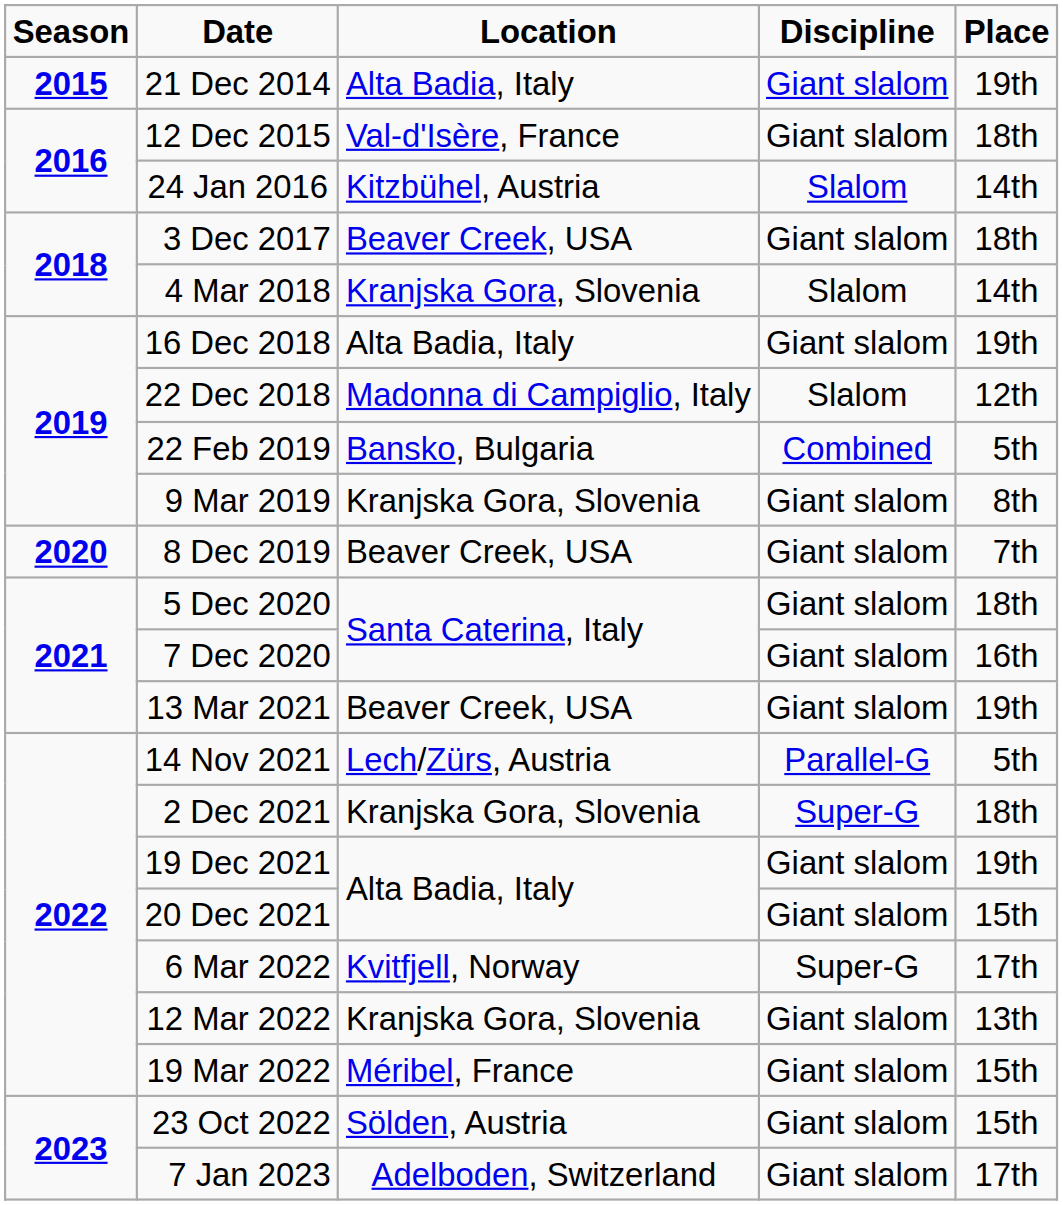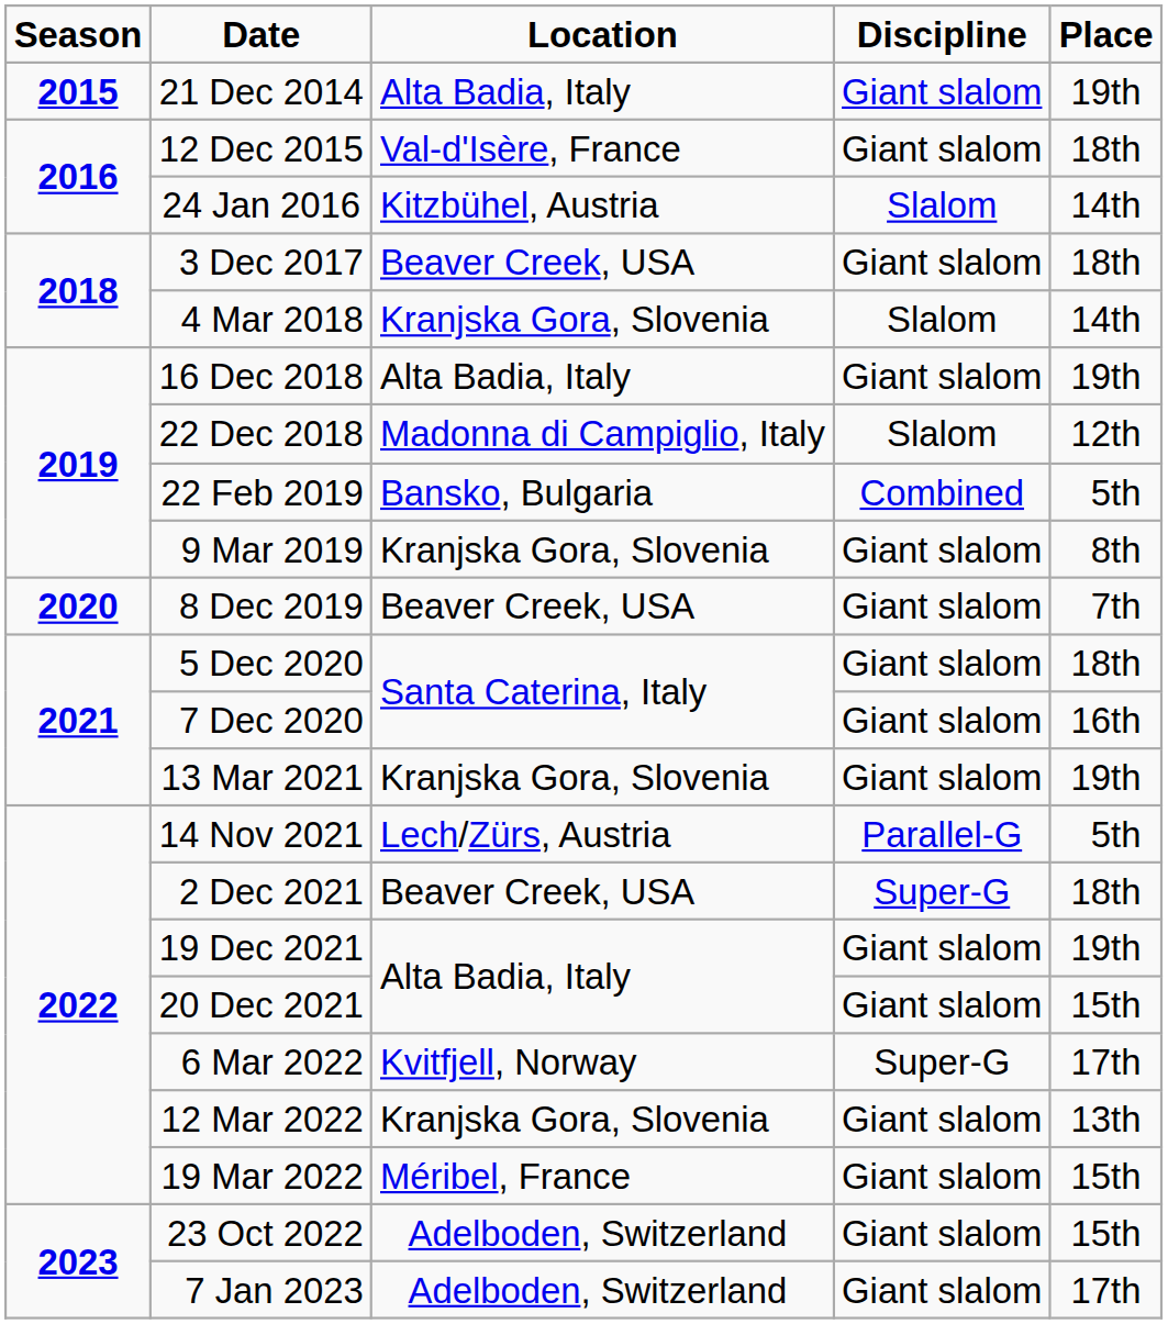 <table class="wikitable" style="text-align:center; font-size:95%;">
 <tr>
 <td><strong>Season</strong></td>
 <td><strong>Date</strong></td>
 <td><strong>Location</strong></td>
 <td><strong>Discipline</strong></td>
 <td><strong>Place</strong></td>
 </tr>
 <tr>
 <td><strong><a href='#'>2015</a></strong></td>
 <td align="right">21 Dec 2014</td>
 <td align=left> <a href='#'>Alta Badia</a>, Italy</td>
 <td><a href='#'>Giant slalom</a></td>
 <td>19th</td>
 </tr>
 <tr>
 <td rowspan=2><strong><a href='#'>2016</a></strong></td>
 <td align="right">12 Dec 2015</td>
 <td align=left> <a href='#'>Val-d'Isère</a>, France</td>
 <td>Giant slalom</td>
 <td>18th</td>
 </tr>
 <tr>
 <td>24 Jan 2016</td>
 <td align="left"> <a href='#'>Kitzbühel</a>, Austria</td>
 <td><a href='#'>Slalom</a></td>
 <td>14th</td>
 </tr>
 <tr>
 <td rowspan=2><strong><a href='#'>2018</a></strong></td>
 <td align="right">3 Dec 2017</td>
 <td align="left"> <a href='#'>Beaver Creek</a>, USA</td>
 <td>Giant slalom</td>
 <td>18th</td>
 </tr>
 <tr>
 <td align="right">4 Mar 2018</td>
 <td align="left"> <a href='#'>Kranjska Gora</a>, Slovenia</td>
 <td>Slalom</td>
 <td>14th</td>
 </tr>
 <tr>
 <td rowspan="4"><strong><a href='#'>2019</a></strong></td>
 <td align="right">16 Dec 2018</td>
 <td align=left> Alta Badia, Italy</td>
 <td>Giant slalom</td>
 <td>19th</td>
 </tr>
 <tr>
 <td align="right">22 Dec 2018</td>
 <td align="left"> <a href='#'>Madonna di Campiglio</a>, Italy</td>
 <td>Slalom</td>
 <td>12th</td>
 </tr>
 <tr>
 <td align="right">22 Feb 2019</td>
 <td align="left"> <a href='#'>Bansko</a>, Bulgaria</td>
 <td><a href='#'>Combined</a></td>
 <td>  5th</td>
 </tr>
 <tr>
 <td align="right">9 Mar 2019</td>
 <td align="left"> Kranjska Gora, Slovenia</td>
 <td>Giant slalom</td>
 <td>  8th</td>
 </tr>
 <tr>
 <td rowspan=1><strong><a href='#'>2020</a></strong></td>
 <td align=right>8 Dec 2019</td>
 <td align="left"> Beaver Creek, USA</td>
 <td>Giant slalom</td>
 <td>  7th</td>
 </tr>
 <tr>
 <td rowspan="3"><strong><a href='#'>2021</a></strong></td>
 <td align="right">5 Dec 2020</td>
 <td rowspan="2" align=left> <a href='#'>Santa Caterina</a>, Italy</td>
 <td>Giant slalom</td>
 <td>18th</td>
 </tr>
 <tr>
 <td align="right">7 Dec 2020</td>
 <td>Giant slalom</td>
 <td>16th</td>
 </tr>
 <tr>
 <td align="right">13 Mar 2021</td>
-<td align="left"> Beaver Creek, USA</td>
+<td align="left"> Kranjska Gora, Slovenia</td>
 <td>Giant slalom</td>
 <td>19th</td>
 </tr>
 <tr>
 <td rowspan=7><strong><a href='#'>2022</a></strong></td>
 <td align=right>14 Nov 2021</td>
 <td align=left> <a href='#'>Lech</a>/<a href='#'>Zürs</a>, Austria</td>
 <td><a href='#'>Parallel-G</a></td>
 <td>  5th</td>
 </tr>
 <tr>
 <td align="right">2 Dec 2021</td>
-<td align="left"> Kranjska Gora, Slovenia</td>
+<td align="left"> Beaver Creek, USA</td>
 <td><a href='#'>Super-G</a></td>
 <td>18th</td>
 </tr>
 <tr>
 <td align="right">19 Dec 2021</td>
 <td align=left rowspan=2> Alta Badia, Italy</td>
 <td>Giant slalom</td>
 <td>19th</td>
 </tr>
 <tr>
 <td align="right">20 Dec 2021</td>
 <td>Giant slalom</td>
 <td>15th</td>
 </tr>
 <tr>
 <td align="right">6 Mar 2022</td>
 <td align="left"> <a href='#'>Kvitfjell</a>, Norway</td>
 <td>Super-G</td>
 <td>17th</td>
 </tr>
 <tr>
 <td align="right">12 Mar 2022</td>
 <td align="left"> Kranjska Gora, Slovenia</td>
 <td>Giant slalom</td>
 <td>13th</td>
 </tr>
 <tr>
 <td align="right">19 Mar 2022</td>
 <td align="left"> <a href='#'>Méribel</a>, France</td>
 <td>Giant slalom</td>
 <td>15th</td>
 </tr>
 <tr>
 <td rowspan=2><strong><a href='#'>2023</a></strong></td>
 <td align=right>23 Oct 2022</td>
-<td align=left> <a href='#'>Sölden</a>, Austria</td>
+<td align="left">   <a href='#'>Adelboden</a>, Switzerland</td>
 <td>Giant slalom</td>
 <td>15th</td>
 </tr>
 <tr>
 <td align="right">7 Jan 2023</td>
 <td align="left">   <a href='#'>Adelboden</a>, Switzerland</td>
 <td>Giant slalom</td>
 <td>17th</td>
 </tr>
 </table>
